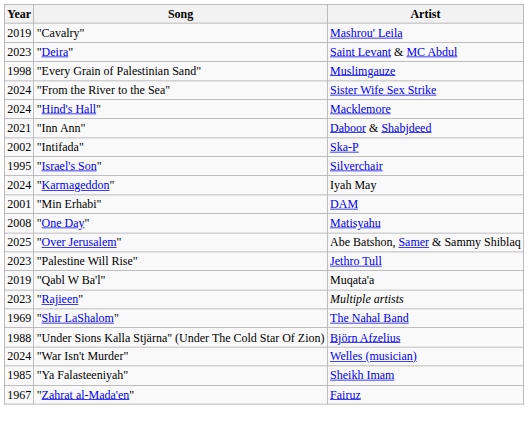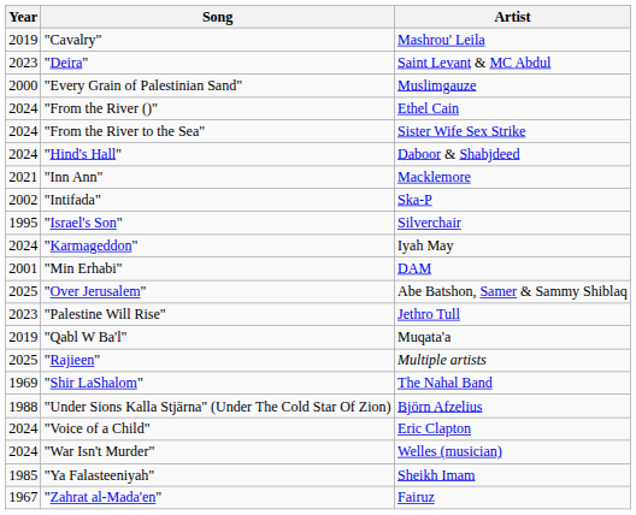 <table class="wikitable sortable">
 <tr>
 <th>Year</th>
 <th>Song</th>
 <th>Artist</th>
 </tr>
 <tr>
 <td>2019</td>
 <td>"Cavalry"</td>
 <td><a href='#'>Mashrou' Leila</a></td>
 </tr>
 <tr>
 <td>2023</td>
 <td>"<a href='#'>Deira</a>"</td>
 <td><a href='#'>Saint Levant</a> & <a href='#'>MC Abdul</a></td>
 </tr>
 <tr>
-<td>1998</td>
+<td>2000</td>
 <td>"Every Grain of Palestinian Sand"</td>
 <td><a href='#'>Muslimgauze</a></td>
+</tr>
+<tr>
+<td>2024</td>
+<td>"From the River ()"</td>
+<td><a href='#'>Ethel Cain</a></td>
 </tr>
 <tr>
 <td>2024</td>
 <td>"From the River to the Sea"</td>
 <td><a href='#'>Sister Wife Sex Strike</a></td>
 </tr>
 <tr>
 <td>2024</td>
 <td>"<a href='#'>Hind's Hall</a>"</td>
-<td><a href='#'>Macklemore</a></td>
+<td><a href='#'>Daboor</a> & <a href='#'>Shabjdeed</a></td>
 </tr>
 <tr>
 <td>2021</td>
 <td>"Inn Ann"</td>
-<td><a href='#'>Daboor</a> & <a href='#'>Shabjdeed</a></td>
+<td><a href='#'>Macklemore</a></td>
 </tr>
 <tr>
 <td>2002</td>
 <td>"Intifada"</td>
 <td><a href='#'>Ska-P</a></td>
 </tr>
 <tr>
 <td>1995</td>
 <td>"<a href='#'>Israel's Son</a>"</td>
 <td><a href='#'>Silverchair</a></td>
 </tr>
 <tr>
 <td>2024</td>
 <td>"<a href='#'>Karmageddon</a>"</td>
 <td>Iyah May</td>
 </tr>
 <tr>
 <td>2001</td>
 <td>"Min Erhabi"</td>
 <td><a href='#'>DAM</a></td>
 </tr>
 <tr>
-<td>2008</td>
-<td>"<a href='#'>One Day</a>"</td>
-<td><a href='#'>Matisyahu</a></td>
-</tr>
-<tr>
 <td>2025</td>
 <td>"<a href='#'>Over Jerusalem</a>"</td>
 <td>Abe Batshon, <a href='#'>Samer</a> & Sammy Shiblaq</td>
 </tr>
 <tr>
 <td>2023</td>
 <td>"Palestine Will Rise"</td>
 <td><a href='#'>Jethro Tull</a></td>
 </tr>
 <tr>
 <td>2019</td>
 <td>"Qabl W Ba'l"</td>
 <td>Muqata'a</td>
 </tr>
 <tr>
-<td>2023</td>
+<td>2025</td>
 <td>"<a href='#'>Rajieen</a>"</td>
 <td><em>Multiple artists</em></td>
 </tr>
 <tr>
 <td>1969</td>
 <td>"<a href='#'>Shir LaShalom</a>"</td>
 <td><a href='#'>The Nahal Band</a></td>
 </tr>
 <tr>
 <td>1988</td>
 <td>"Under Sions Kalla Stjärna" (Under The Cold Star Of Zion)</td>
 <td><a href='#'>Björn Afzelius</a></td>
+</tr>
+<tr>
+<td>2024</td>
+<td>"Voice of a Child"</td>
+<td><a href='#'>Eric Clapton</a></td>
 </tr>
 <tr>
 <td>2024</td>
 <td>"War Isn't Murder"</td>
 <td><a href='#'>Welles (musician)</a></td>
 </tr>
 <tr>
 <td>1985</td>
 <td>"Ya Falasteeniyah"</td>
 <td><a href='#'>Sheikh Imam</a></td>
 </tr>
 <tr>
 <td>1967</td>
 <td>"<a href='#'>Zahrat al-Mada'en</a>"</td>
 <td><a href='#'>Fairuz</a></td>
 </tr>
 </table>
